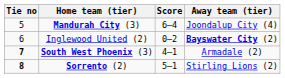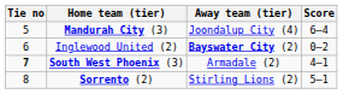 <table class="wikitable" style="text-align:center">
 <tr>
 <th>Tie no</th>
 <th>Home team (tier)</th>
+<th>Away team (tier)</th>
 <th>Score</th>
-<th>Away team (tier)</th>
 </tr>
 <tr>
 <td>5</td>
 <td><strong><a href='#'>Mandurah City</a></strong> (3)</td>
+<td><a href='#'>Joondalup City</a> (4)</td>
 <td>6–4</td>
-<td><a href='#'>Joondalup City</a> (4)</td>
 </tr>
 <tr>
 <td>6</td>
 <td><a href='#'>Inglewood United</a> (2)</td>
+<td><strong><a href='#'>Bayswater City</a></strong> (2)</td>
 <td>0–2</td>
-<td><strong><a href='#'>Bayswater City</a></strong> (2)</td>
 </tr>
 <tr>
 <td><strong>7</strong></td>
 <td><strong><a href='#'>South West Phoenix</a></strong> (3)</td>
+<td><a href='#'>Armadale</a> (2)</td>
 <td>4–1</td>
-<td><a href='#'>Armadale</a> (2)</td>
 </tr>
 <tr>
-<td><strong>8</strong></td>
+<td>8</td>
 <td><strong><a href='#'>Sorrento</a></strong> (2)</td>
+<td><a href='#'>Stirling Lions</a> (2)</td>
 <td>5–1</td>
-<td><a href='#'>Stirling Lions</a> (2)</td>
 </tr>
 </table>
